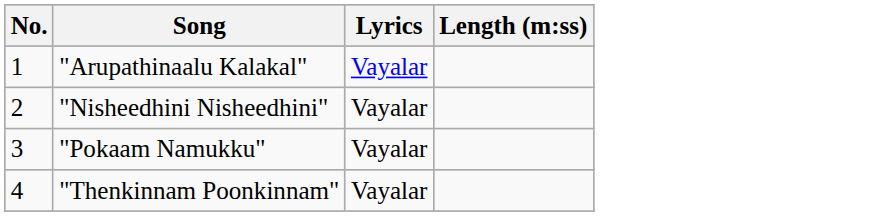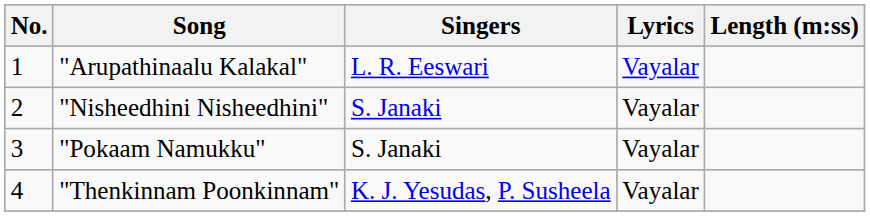 <table class="wikitable" style="font-size:95%;">
 <tr>
 <th>No.</th>
 <th>Song</th>
+<th>Singers</th>
 <th>Lyrics</th>
 <th>Length (m:ss)</th>
 </tr>
 <tr>
 <td>1</td>
 <td>"Arupathinaalu Kalakal"</td>
+<td><a href='#'>L. R. Eeswari</a></td>
 <td><a href='#'>Vayalar</a></td>
 <td></td>
 </tr>
 <tr>
 <td>2</td>
 <td>"Nisheedhini Nisheedhini"</td>
+<td><a href='#'>S. Janaki</a></td>
 <td>Vayalar</td>
 <td></td>
 </tr>
 <tr>
 <td>3</td>
 <td>"Pokaam Namukku"</td>
+<td>S. Janaki</td>
 <td>Vayalar</td>
 <td></td>
 </tr>
 <tr>
 <td>4</td>
 <td>"Thenkinnam Poonkinnam"</td>
+<td><a href='#'>K. J. Yesudas</a>, <a href='#'>P. Susheela</a></td>
 <td>Vayalar</td>
 <td></td>
 </tr>
 </table>
